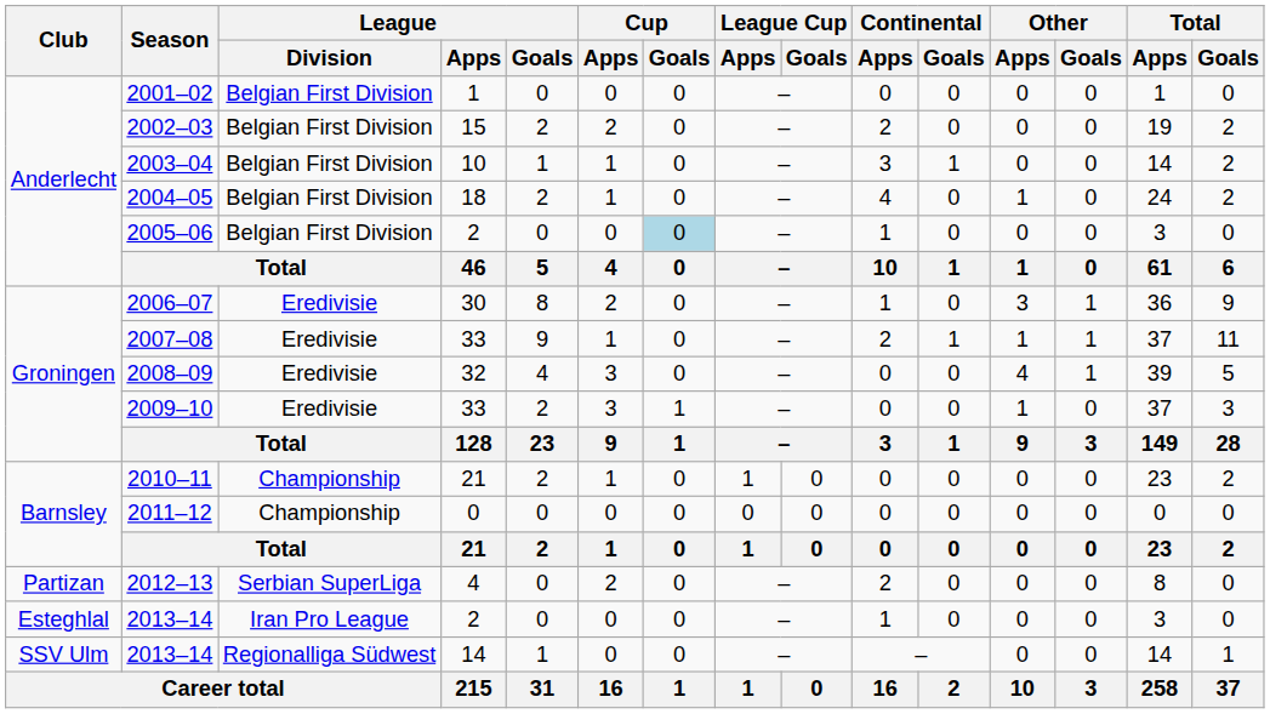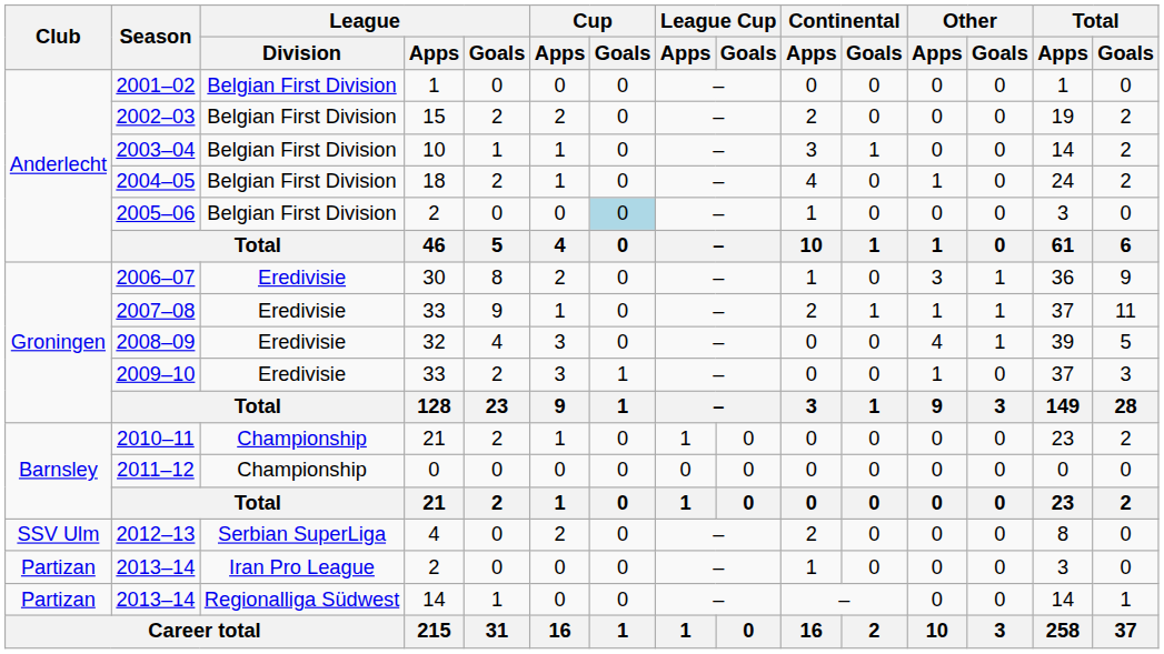 <table class="wikitable" style="text-align:center">
 <tr>
 <th rowspan="2">Club</th>
 <th rowspan="2">Season</th>
 <th colspan="3">League</th>
 <th colspan="2">Cup</th>
 <th colspan="2">League Cup</th>
 <th colspan="2">Continental</th>
 <th colspan="2">Other</th>
 <th colspan="2">Total</th>
 </tr>
 <tr>
 <th>Division</th>
 <th>Apps</th>
 <th>Goals</th>
 <th>Apps</th>
 <th>Goals</th>
 <th>Apps</th>
 <th>Goals</th>
 <th>Apps</th>
 <th>Goals</th>
 <th>Apps</th>
 <th>Goals</th>
 <th>Apps</th>
 <th>Goals</th>
 </tr>
 <tr>
 <td rowspan="6"><a href='#'>Anderlecht</a></td>
 <td><a href='#'>2001–02</a></td>
 <td><a href='#'>Belgian First Division</a></td>
 <td>1</td>
 <td>0</td>
 <td>0</td>
 <td>0</td>
 <td colspan="2">–</td>
 <td>0</td>
 <td>0</td>
 <td>0</td>
 <td>0</td>
 <td>1</td>
 <td>0</td>
 </tr>
 <tr>
 <td><a href='#'>2002–03</a></td>
 <td>Belgian First Division</td>
 <td>15</td>
 <td>2</td>
 <td>2</td>
 <td>0</td>
 <td colspan="2">–</td>
 <td>2</td>
 <td>0</td>
 <td>0</td>
 <td>0</td>
 <td>19</td>
 <td>2</td>
 </tr>
 <tr>
 <td><a href='#'>2003–04</a></td>
 <td>Belgian First Division</td>
 <td>10</td>
 <td>1</td>
 <td>1</td>
 <td>0</td>
 <td colspan="2">–</td>
 <td>3</td>
 <td>1</td>
 <td>0</td>
 <td>0</td>
 <td>14</td>
 <td>2</td>
 </tr>
 <tr>
 <td><a href='#'>2004–05</a></td>
 <td>Belgian First Division</td>
 <td>18</td>
 <td>2</td>
 <td>1</td>
 <td>0</td>
 <td colspan="2">–</td>
 <td>4</td>
 <td>0</td>
 <td>1</td>
 <td>0</td>
 <td>24</td>
 <td>2</td>
 </tr>
 <tr>
 <td><a href='#'>2005–06</a></td>
 <td>Belgian First Division</td>
 <td>2</td>
 <td>0</td>
 <td>0</td>
 <td style="background: lightblue;">0</td>
 <td colspan="2">–</td>
 <td>1</td>
 <td>0</td>
 <td>0</td>
 <td>0</td>
 <td>3</td>
 <td>0</td>
 </tr>
 <tr>
 <th colspan="2">Total</th>
 <th>46</th>
 <th>5</th>
 <th>4</th>
 <th>0</th>
 <th colspan="2">–</th>
 <th>10</th>
 <th>1</th>
 <th>1</th>
 <th>0</th>
 <th>61</th>
 <th>6</th>
 </tr>
 <tr>
 <td rowspan="5"><a href='#'>Groningen</a></td>
 <td><a href='#'>2006–07</a></td>
 <td><a href='#'>Eredivisie</a></td>
 <td>30</td>
 <td>8</td>
 <td>2</td>
 <td>0</td>
 <td colspan="2">–</td>
 <td>1</td>
 <td>0</td>
 <td>3</td>
 <td>1</td>
 <td>36</td>
 <td>9</td>
 </tr>
 <tr>
 <td><a href='#'>2007–08</a></td>
 <td>Eredivisie</td>
 <td>33</td>
 <td>9</td>
 <td>1</td>
 <td>0</td>
 <td colspan="2">–</td>
 <td>2</td>
 <td>1</td>
 <td>1</td>
 <td>1</td>
 <td>37</td>
 <td>11</td>
 </tr>
 <tr>
 <td><a href='#'>2008–09</a></td>
 <td>Eredivisie</td>
 <td>32</td>
 <td>4</td>
 <td>3</td>
 <td>0</td>
 <td colspan="2">–</td>
 <td>0</td>
 <td>0</td>
 <td>4</td>
 <td>1</td>
 <td>39</td>
 <td>5</td>
 </tr>
 <tr>
 <td><a href='#'>2009–10</a></td>
 <td>Eredivisie</td>
 <td>33</td>
 <td>2</td>
 <td>3</td>
 <td>1</td>
 <td colspan="2">–</td>
 <td>0</td>
 <td>0</td>
 <td>1</td>
 <td>0</td>
 <td>37</td>
 <td>3</td>
 </tr>
 <tr>
 <th colspan="2">Total</th>
 <th>128</th>
 <th>23</th>
 <th>9</th>
 <th>1</th>
 <th colspan="2">–</th>
 <th>3</th>
 <th>1</th>
 <th>9</th>
 <th>3</th>
 <th>149</th>
 <th>28</th>
 </tr>
 <tr>
 <td rowspan="3"><a href='#'>Barnsley</a></td>
 <td><a href='#'>2010–11</a></td>
 <td><a href='#'>Championship</a></td>
 <td>21</td>
 <td>2</td>
 <td>1</td>
 <td>0</td>
 <td>1</td>
 <td>0</td>
 <td>0</td>
 <td>0</td>
 <td>0</td>
 <td>0</td>
 <td>23</td>
 <td>2</td>
 </tr>
 <tr>
 <td><a href='#'>2011–12</a></td>
 <td>Championship</td>
 <td>0</td>
 <td>0</td>
 <td>0</td>
 <td>0</td>
 <td>0</td>
 <td>0</td>
 <td>0</td>
 <td>0</td>
 <td>0</td>
 <td>0</td>
 <td>0</td>
 <td>0</td>
 </tr>
 <tr>
 <th colspan="2">Total</th>
 <th>21</th>
 <th>2</th>
 <th>1</th>
 <th>0</th>
 <th>1</th>
 <th>0</th>
 <th>0</th>
 <th>0</th>
 <th>0</th>
 <th>0</th>
 <th>23</th>
 <th>2</th>
 </tr>
 <tr>
-<td><a href='#'>Partizan</a></td>
+<td><a href='#'>SSV Ulm</a></td>
 <td><a href='#'>2012–13</a></td>
 <td><a href='#'>Serbian SuperLiga</a></td>
 <td>4</td>
 <td>0</td>
 <td>2</td>
 <td>0</td>
 <td colspan="2">–</td>
 <td>2</td>
 <td>0</td>
 <td>0</td>
 <td>0</td>
 <td>8</td>
 <td>0</td>
 </tr>
 <tr>
-<td><a href='#'>Esteghlal</a></td>
+<td><a href='#'>Partizan</a></td>
 <td><a href='#'>2013–14</a></td>
 <td><a href='#'>Iran Pro League</a></td>
 <td>2</td>
 <td>0</td>
 <td>0</td>
 <td>0</td>
 <td colspan="2">–</td>
 <td>1</td>
 <td>0</td>
 <td>0</td>
 <td>0</td>
 <td>3</td>
 <td>0</td>
 </tr>
 <tr>
-<td><a href='#'>SSV Ulm</a></td>
+<td><a href='#'>Partizan</a></td>
 <td><a href='#'>2013–14</a></td>
 <td><a href='#'>Regionalliga Südwest</a></td>
 <td>14</td>
 <td>1</td>
 <td>0</td>
 <td>0</td>
 <td colspan="2">–</td>
 <td colspan="2">–</td>
 <td>0</td>
 <td>0</td>
 <td>14</td>
 <td>1</td>
 </tr>
 <tr>
 <th colspan="3">Career total</th>
 <th>215</th>
 <th>31</th>
 <th>16</th>
 <th>1</th>
 <th>1</th>
 <th>0</th>
 <th>16</th>
 <th>2</th>
 <th>10</th>
 <th>3</th>
 <th>258</th>
 <th>37</th>
 </tr>
 </table>
